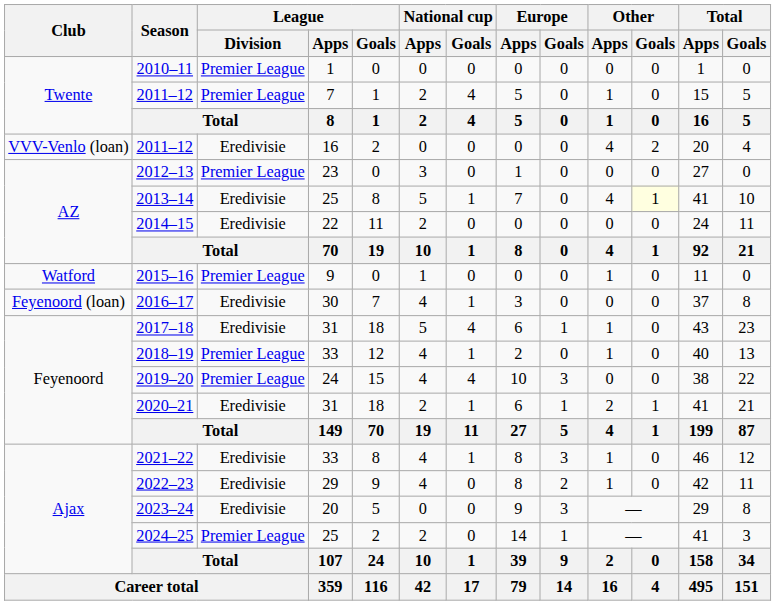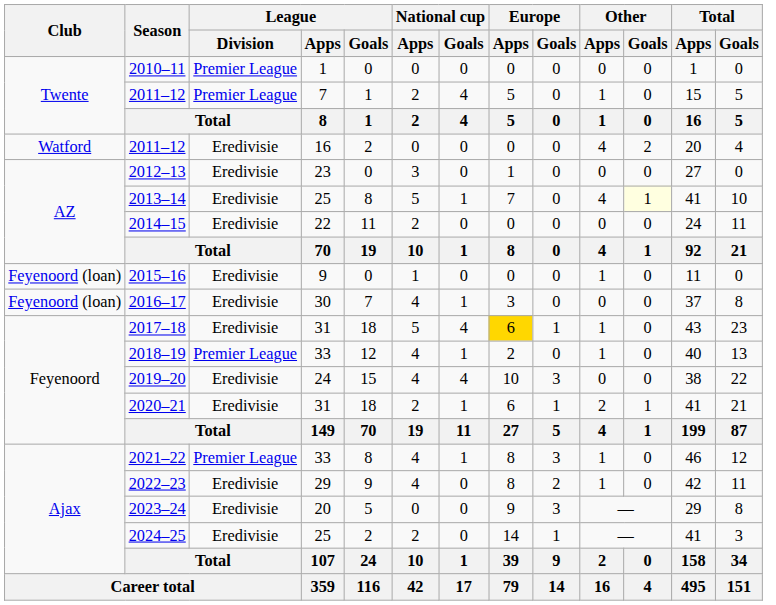 <table class="wikitable" style="text-align: center;">
 <tr>
 <th rowspan="2">Club</th>
 <th rowspan="2">Season</th>
 <th colspan="3">League</th>
 <th colspan="2">National cup</th>
 <th colspan="2">Europe</th>
 <th colspan="2">Other</th>
 <th colspan="2">Total</th>
 </tr>
 <tr>
 <th>Division</th>
 <th>Apps</th>
 <th>Goals</th>
 <th>Apps</th>
 <th>Goals</th>
 <th>Apps</th>
 <th>Goals</th>
 <th>Apps</th>
 <th>Goals</th>
 <th>Apps</th>
 <th>Goals</th>
 </tr>
 <tr>
 <td rowspan="3"><a href='#'>Twente</a></td>
 <td><a href='#'>2010–11</a></td>
 <td><a href='#'>Premier League</a></td>
 <td>1</td>
 <td>0</td>
 <td>0</td>
 <td>0</td>
 <td>0</td>
 <td>0</td>
 <td>0</td>
 <td>0</td>
 <td>1</td>
 <td>0</td>
 </tr>
 <tr>
 <td><a href='#'>2011–12</a></td>
 <td><a href='#'>Premier League</a></td>
 <td>7</td>
 <td>1</td>
 <td>2</td>
 <td>4</td>
 <td>5</td>
 <td>0</td>
 <td>1</td>
 <td>0</td>
 <td>15</td>
 <td>5</td>
 </tr>
 <tr>
 <th colspan="2">Total</th>
 <th>8</th>
 <th>1</th>
 <th>2</th>
 <th>4</th>
 <th>5</th>
 <th>0</th>
 <th>1</th>
 <th>0</th>
 <th>16</th>
 <th>5</th>
 </tr>
 <tr>
-<td><a href='#'>VVV-Venlo</a> (loan)</td>
+<td><a href='#'>Watford</a></td>
 <td><a href='#'>2011–12</a></td>
 <td>Eredivisie</td>
 <td>16</td>
 <td>2</td>
 <td>0</td>
 <td>0</td>
 <td>0</td>
 <td>0</td>
 <td>4</td>
 <td>2</td>
 <td>20</td>
 <td>4</td>
 </tr>
 <tr>
 <td rowspan=4><a href='#'>AZ</a></td>
 <td><a href='#'>2012–13</a></td>
-<td><a href='#'>Premier League</a></td>
+<td>Eredivisie</td>
 <td>23</td>
 <td>0</td>
 <td>3</td>
 <td>0</td>
 <td>1</td>
 <td>0</td>
 <td>0</td>
 <td>0</td>
 <td>27</td>
 <td>0</td>
 </tr>
 <tr>
 <td><a href='#'>2013–14</a></td>
 <td>Eredivisie</td>
 <td>25</td>
 <td>8</td>
 <td>5</td>
 <td>1</td>
 <td>7</td>
 <td>0</td>
 <td>4</td>
 <td style="background: lightyellow;">1</td>
 <td>41</td>
 <td>10</td>
 </tr>
 <tr>
 <td><a href='#'>2014–15</a></td>
 <td>Eredivisie</td>
 <td>22</td>
 <td>11</td>
 <td>2</td>
 <td>0</td>
 <td>0</td>
 <td>0</td>
 <td>0</td>
 <td>0</td>
 <td>24</td>
 <td>11</td>
 </tr>
 <tr>
 <th colspan="2">Total</th>
 <th>70</th>
 <th>19</th>
 <th>10</th>
 <th>1</th>
 <th>8</th>
 <th>0</th>
 <th>4</th>
 <th>1</th>
 <th>92</th>
 <th>21</th>
 </tr>
 <tr>
-<td><a href='#'>Watford</a></td>
+<td><a href='#'>Feyenoord</a> (loan)</td>
 <td><a href='#'>2015–16</a></td>
-<td><a href='#'>Premier League</a></td>
+<td>Eredivisie</td>
 <td>9</td>
 <td>0</td>
 <td>1</td>
 <td>0</td>
 <td>0</td>
 <td>0</td>
 <td>1</td>
 <td>0</td>
 <td>11</td>
 <td>0</td>
 </tr>
 <tr>
 <td><a href='#'>Feyenoord</a> (loan)</td>
 <td><a href='#'>2016–17</a></td>
 <td>Eredivisie</td>
 <td>30</td>
 <td>7</td>
 <td>4</td>
 <td>1</td>
 <td>3</td>
 <td>0</td>
 <td>0</td>
 <td>0</td>
 <td>37</td>
 <td>8</td>
 </tr>
 <tr>
 <td rowspan=5>Feyenoord</td>
 <td><a href='#'>2017–18</a></td>
 <td>Eredivisie</td>
 <td>31</td>
 <td>18</td>
 <td>5</td>
 <td>4</td>
-<td>6</td>
+<td style="background: gold;">6</td>
 <td>1</td>
 <td>1</td>
 <td>0</td>
 <td>43</td>
 <td>23</td>
 </tr>
 <tr>
 <td><a href='#'>2018–19</a></td>
 <td><a href='#'>Premier League</a></td>
 <td>33</td>
 <td>12</td>
 <td>4</td>
 <td>1</td>
 <td>2</td>
 <td>0</td>
 <td>1</td>
 <td>0</td>
 <td>40</td>
 <td>13</td>
 </tr>
 <tr>
 <td><a href='#'>2019–20</a></td>
-<td><a href='#'>Premier League</a></td>
+<td>Eredivisie</td>
 <td>24</td>
 <td>15</td>
 <td>4</td>
 <td>4</td>
 <td>10</td>
 <td>3</td>
 <td>0</td>
 <td>0</td>
 <td>38</td>
 <td>22</td>
 </tr>
 <tr>
 <td><a href='#'>2020–21</a></td>
 <td>Eredivisie</td>
 <td>31</td>
 <td>18</td>
 <td>2</td>
 <td>1</td>
 <td>6</td>
 <td>1</td>
 <td>2</td>
 <td>1</td>
 <td>41</td>
 <td>21</td>
 </tr>
 <tr>
 <th colspan="2">Total</th>
 <th>149</th>
 <th>70</th>
 <th>19</th>
 <th>11</th>
 <th>27</th>
 <th>5</th>
 <th>4</th>
 <th>1</th>
 <th>199</th>
 <th>87</th>
 </tr>
 <tr>
 <td rowspan="5"><a href='#'>Ajax</a></td>
 <td><a href='#'>2021–22</a></td>
-<td>Eredivisie</td>
+<td><a href='#'>Premier League</a></td>
 <td>33</td>
 <td>8</td>
 <td>4</td>
 <td>1</td>
 <td>8</td>
 <td>3</td>
 <td>1</td>
 <td>0</td>
 <td>46</td>
 <td>12</td>
 </tr>
 <tr>
 <td><a href='#'>2022–23</a></td>
 <td>Eredivisie</td>
 <td>29</td>
 <td>9</td>
 <td>4</td>
 <td>0</td>
 <td>8</td>
 <td>2</td>
 <td>1</td>
 <td>0</td>
 <td>42</td>
 <td>11</td>
 </tr>
 <tr>
 <td><a href='#'>2023–24</a></td>
 <td>Eredivisie</td>
 <td>20</td>
 <td>5</td>
 <td>0</td>
 <td>0</td>
 <td>9</td>
 <td>3</td>
 <td colspan="2">—</td>
 <td>29</td>
 <td>8</td>
 </tr>
 <tr>
 <td><a href='#'>2024–25</a></td>
-<td><a href='#'>Premier League</a></td>
+<td>Eredivisie</td>
 <td>25</td>
 <td>2</td>
 <td>2</td>
 <td>0</td>
 <td>14</td>
 <td>1</td>
 <td colspan="2">—</td>
 <td>41</td>
 <td>3</td>
 </tr>
 <tr>
 <th colspan="2">Total</th>
 <th>107</th>
 <th>24</th>
 <th>10</th>
 <th>1</th>
 <th>39</th>
 <th>9</th>
 <th>2</th>
 <th>0</th>
 <th>158</th>
 <th>34</th>
 </tr>
 <tr>
 <th colspan="3">Career total</th>
 <th>359</th>
 <th>116</th>
 <th>42</th>
 <th>17</th>
 <th>79</th>
 <th>14</th>
 <th>16</th>
 <th>4</th>
 <th>495</th>
 <th>151</th>
 </tr>
 </table>
